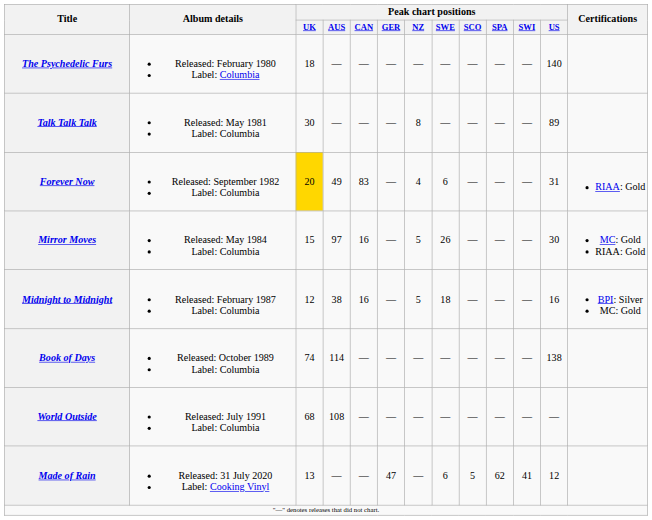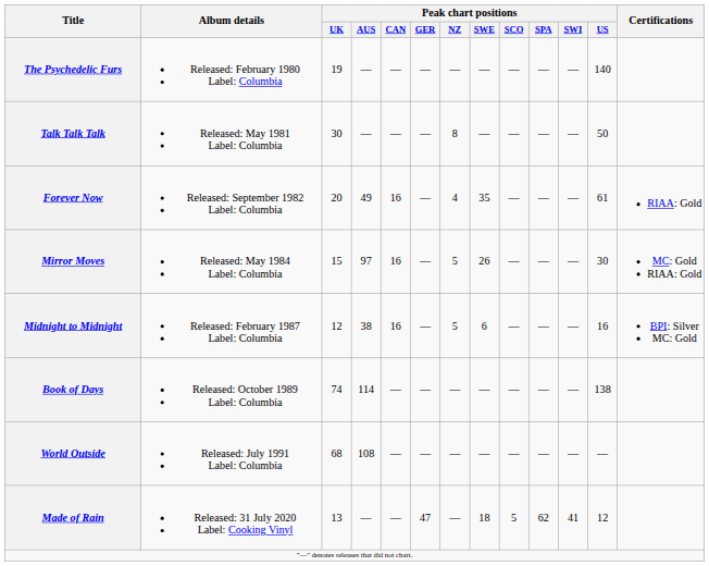 <table class="wikitable plainrowheaders" style="text-align:center;">
 <tr>
 <th scope="col" rowspan="2" style="width:12em;">Title</th>
 <th scope="col" rowspan="2" style="width:16em;">Album details</th>
 <th scope="col" colspan="10">Peak chart positions</th>
 <th scope="col" rowspan="2">Certifications</th>
 </tr>
 <tr>
 <th style="width:2.7em;font-size:85%"><a href='#'>UK</a><br></th>
 <th style="width:2.7em;font-size:85%"><a href='#'>AUS</a><br></th>
 <th style="width:2.7em;font-size:85%"><a href='#'>CAN</a><br></th>
 <th style="width:2.7em;font-size:85%"><a href='#'>GER</a><br></th>
 <th style="width:2.7em;font-size:85%"><a href='#'>NZ</a><br></th>
 <th style="width:2.7em;font-size:85%"><a href='#'>SWE</a><br></th>
 <th style="width:2.7em;font-size:85%"><a href='#'>SCO</a><br></th>
 <th style="width:2.7em;font-size:85%"><a href='#'>SPA</a><br></th>
 <th style="width:2.7em;font-size:85%"><a href='#'>SWI</a><br></th>
 <th style="width:2.7em;font-size:85%"><a href='#'>US</a><br></th>
 </tr>
 <tr>
 <th scope="row"><em><a href='#'>The Psychedelic Furs</a></em></th>
 <td><br><ul><li>Released: February 1980</li><li>Label: <a href='#'>Columbia</a></li></ul></td>
-<td>18</td>
+<td>19</td>
 <td>—</td>
 <td>—</td>
 <td>—</td>
 <td>—</td>
 <td>—</td>
 <td>—</td>
 <td>—</td>
 <td>—</td>
 <td>140</td>
 <td></td>
 </tr>
 <tr>
 <th scope="row"><em><a href='#'>Talk Talk Talk</a></em></th>
 <td><br><ul><li>Released: May 1981</li><li>Label: Columbia</li></ul></td>
 <td>30</td>
 <td>—</td>
 <td>—</td>
 <td>—</td>
 <td>8</td>
 <td>—</td>
 <td>—</td>
 <td>—</td>
 <td>—</td>
-<td>89</td>
+<td>50</td>
 <td></td>
 </tr>
 <tr>
 <th scope="row"><em><a href='#'>Forever Now</a></em></th>
 <td><br><ul><li>Released: September 1982</li><li>Label: Columbia</li></ul></td>
-<td style="background: gold;">20</td>
+<td>20</td>
 <td>49</td>
-<td>83</td>
+<td>16</td>
 <td>—</td>
 <td>4</td>
-<td>6</td>
+<td>35</td>
 <td>—</td>
 <td>—</td>
 <td>—</td>
-<td>31</td>
+<td>61</td>
 <td><br><ul><li><a href='#'>RIAA</a>: Gold</li></ul></td>
 </tr>
 <tr>
 <th scope="row"><em><a href='#'>Mirror Moves</a></em></th>
 <td><br><ul><li>Released: May 1984</li><li>Label: Columbia</li></ul></td>
 <td>15</td>
 <td>97</td>
 <td>16</td>
 <td>—</td>
 <td>5</td>
 <td>26</td>
 <td>—</td>
 <td>—</td>
 <td>—</td>
 <td>30</td>
 <td><br><ul><li><a href='#'>MC</a>: Gold</li><li>RIAA: Gold</li></ul></td>
 </tr>
 <tr>
 <th scope="row"><em><a href='#'>Midnight to Midnight</a></em></th>
 <td><br><ul><li>Released: February 1987</li><li>Label: Columbia</li></ul></td>
 <td>12</td>
 <td>38</td>
 <td>16</td>
 <td>—</td>
 <td>5</td>
-<td>18</td>
+<td>6</td>
 <td>—</td>
 <td>—</td>
 <td>—</td>
 <td>16</td>
 <td><br><ul><li><a href='#'>BPI</a>: Silver</li><li>MC: Gold</li></ul></td>
 </tr>
 <tr>
 <th scope="row"><em><a href='#'>Book of Days</a></em></th>
 <td><br><ul><li>Released: October 1989</li><li>Label: Columbia</li></ul></td>
 <td>74</td>
 <td>114</td>
 <td>—</td>
 <td>—</td>
 <td>—</td>
 <td>—</td>
 <td>—</td>
 <td>—</td>
 <td>—</td>
 <td>138</td>
 <td></td>
 </tr>
 <tr>
 <th scope="row"><em><a href='#'>World Outside</a></em></th>
 <td><br><ul><li>Released: July 1991</li><li>Label: Columbia</li></ul></td>
 <td>68</td>
 <td>108</td>
 <td>—</td>
 <td>—</td>
 <td>—</td>
 <td>—</td>
 <td>—</td>
 <td>—</td>
 <td>—</td>
 <td>—</td>
 <td></td>
 </tr>
 <tr>
 <th scope="row"><em><a href='#'>Made of Rain</a></em></th>
 <td><br><ul><li>Released: 31 July 2020</li><li>Label: <a href='#'>Cooking Vinyl</a></li></ul></td>
 <td>13</td>
 <td>—</td>
 <td>—</td>
 <td>47</td>
 <td>—</td>
-<td>6</td>
+<td>18</td>
 <td>5</td>
 <td>62</td>
 <td>41</td>
 <td>12</td>
 <td></td>
 </tr>
 <tr>
 <td colspan="21" style="text-align:center; font-size:8pt;">"—" denotes releases that did not chart.</td>
 </tr>
 </table>
